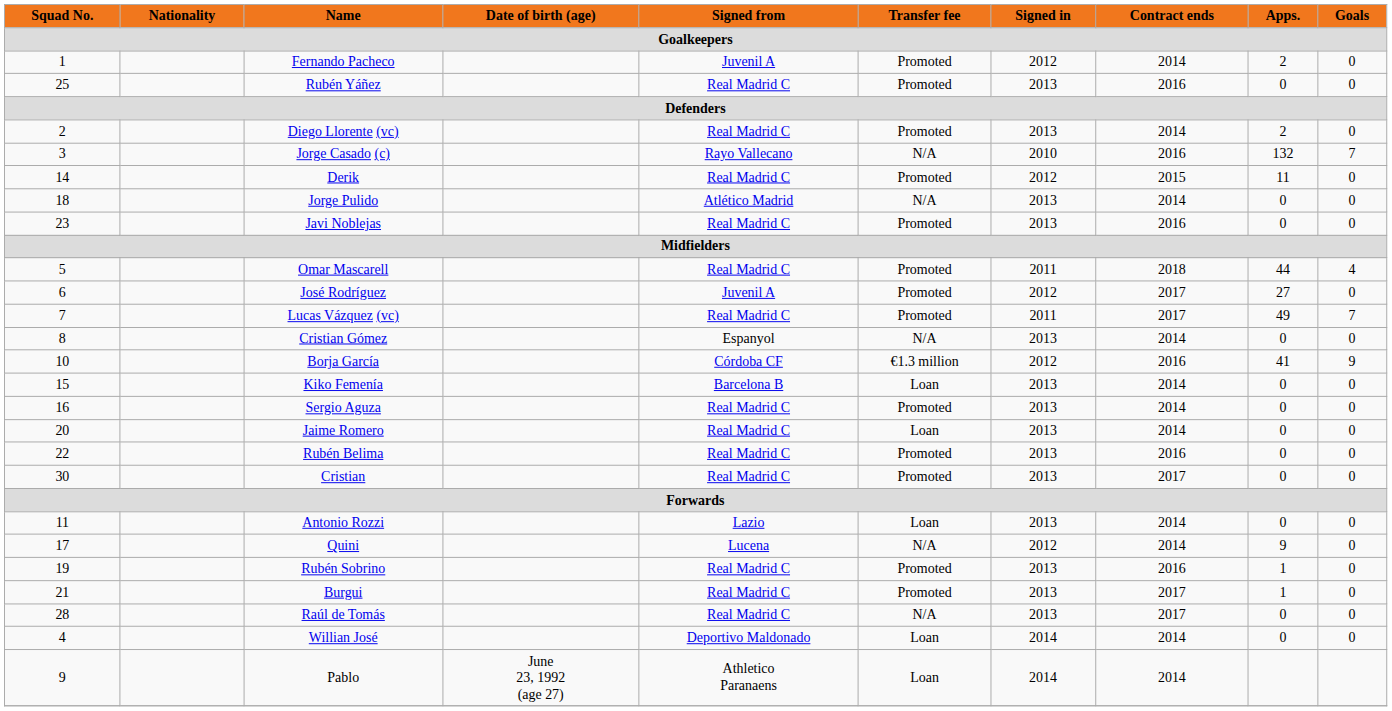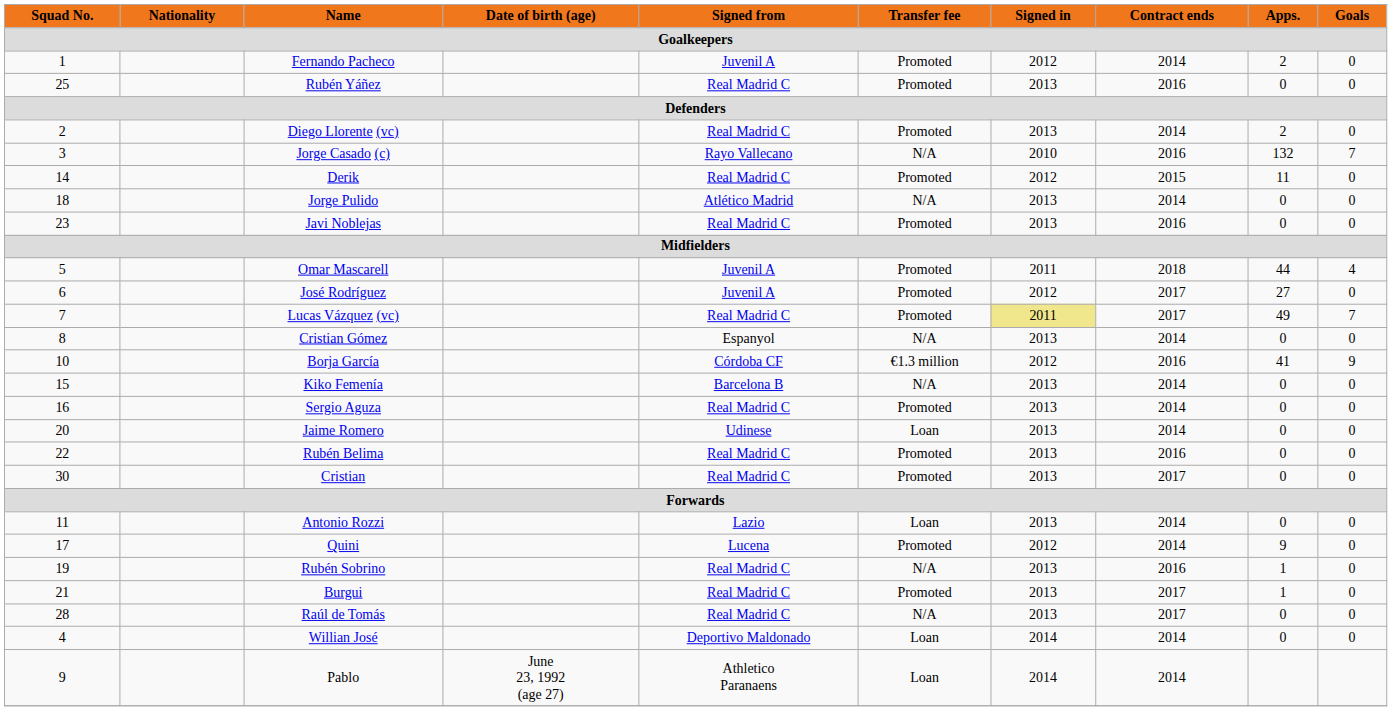 <table class="wikitable"  style="text-align:center; font-size:90%; width:90%;">
 <tr>
 <th style="background:#F1771D; color:black; text-align:center;">Squad No.</th>
 <th style="background:#F1771D; color:black; text-align:center;">Nationality</th>
 <th style="background:#F1771D; color:black; text-align:center;">Name</th>
 <th style="background:#F1771D; color:black; text-align:center;">Date of birth (age)</th>
 <th style="background:#F1771D; color:black; text-align:center;">Signed from</th>
 <th style="background:#F1771D; color:black; text-align:center;">Transfer fee</th>
 <th style="background:#F1771D; color:black; text-align:center;">Signed in</th>
 <th style="background:#F1771D; color:black; text-align:center;">Contract ends</th>
 <th style="background:#F1771D; color:black; text-align:center;">Apps.</th>
 <th style="background:#F1771D; color:black; text-align:center;">Goals</th>
 </tr>
 <tr>
 <th colspan=11  style="background:#dcdcdc; text-align:center;">Goalkeepers</th>
 </tr>
 <tr>
 <td>1</td>
 <td></td>
 <td><a href='#'>Fernando Pacheco</a></td>
 <td></td>
 <td><a href='#'>Juvenil A</a></td>
 <td>Promoted</td>
 <td>2012</td>
 <td>2014</td>
 <td>2</td>
 <td>0</td>
 </tr>
 <tr>
 <td>25</td>
 <td></td>
 <td><a href='#'>Rubén Yáñez</a></td>
 <td></td>
 <td><a href='#'>Real Madrid C</a></td>
 <td>Promoted</td>
 <td>2013</td>
 <td>2016</td>
 <td>0</td>
 <td>0</td>
 </tr>
 <tr>
 <th colspan=11  style="background:#dcdcdc; text-align:center;">Defenders</th>
 </tr>
 <tr>
 <td>2</td>
 <td></td>
 <td><a href='#'>Diego Llorente</a> <a href='#'>(vc)</a></td>
 <td></td>
 <td><a href='#'>Real Madrid C</a></td>
 <td>Promoted</td>
 <td>2013</td>
 <td>2014</td>
 <td>2</td>
 <td>0</td>
 </tr>
 <tr>
 <td>3</td>
 <td></td>
 <td><a href='#'>Jorge Casado</a> <a href='#'>(c)</a></td>
 <td></td>
 <td><a href='#'>Rayo Vallecano</a></td>
 <td>N/A</td>
 <td>2010</td>
 <td>2016</td>
 <td>132</td>
 <td>7</td>
 </tr>
 <tr>
 <td>14</td>
 <td></td>
 <td><a href='#'>Derik</a></td>
 <td></td>
 <td><a href='#'>Real Madrid C</a></td>
 <td>Promoted</td>
 <td>2012</td>
 <td>2015</td>
 <td>11</td>
 <td>0</td>
 </tr>
 <tr>
 <td>18</td>
 <td></td>
 <td><a href='#'>Jorge Pulido</a></td>
 <td></td>
 <td><a href='#'>Atlético Madrid</a></td>
 <td>N/A</td>
 <td>2013</td>
 <td>2014</td>
 <td>0</td>
 <td>0</td>
 </tr>
 <tr>
 <td>23</td>
 <td></td>
 <td><a href='#'>Javi Noblejas</a></td>
 <td></td>
 <td><a href='#'>Real Madrid C</a></td>
 <td>Promoted</td>
 <td>2013</td>
 <td>2016</td>
 <td>0</td>
 <td>0</td>
 </tr>
 <tr>
 <th colspan=11  style="background:#dcdcdc; text-align:center;">Midfielders</th>
 </tr>
 <tr>
 <td>5</td>
 <td></td>
 <td><a href='#'>Omar Mascarell</a></td>
 <td></td>
-<td><a href='#'>Real Madrid C</a></td>
+<td><a href='#'>Juvenil A</a></td>
 <td>Promoted</td>
 <td>2011</td>
 <td>2018</td>
 <td>44</td>
 <td>4</td>
 </tr>
 <tr>
 <td>6</td>
 <td></td>
 <td><a href='#'>José Rodríguez</a></td>
 <td></td>
 <td><a href='#'>Juvenil A</a></td>
 <td>Promoted</td>
 <td>2012</td>
 <td>2017</td>
 <td>27</td>
 <td>0</td>
 </tr>
 <tr>
 <td>7</td>
 <td></td>
 <td><a href='#'>Lucas Vázquez</a> <a href='#'>(vc)</a></td>
 <td></td>
 <td><a href='#'>Real Madrid C</a></td>
 <td>Promoted</td>
-<td>2011</td>
+<td style="background: khaki;">2011</td>
 <td>2017</td>
 <td>49</td>
 <td>7</td>
 </tr>
 <tr>
 <td>8</td>
 <td></td>
 <td><a href='#'>Cristian Gómez</a></td>
 <td></td>
 <td>Espanyol</td>
 <td>N/A</td>
 <td>2013</td>
 <td>2014</td>
 <td>0</td>
 <td>0</td>
 </tr>
 <tr>
 <td>10</td>
 <td></td>
 <td><a href='#'>Borja García</a></td>
 <td></td>
 <td><a href='#'>Córdoba CF</a></td>
 <td>€1.3 million</td>
 <td>2012</td>
 <td>2016</td>
 <td>41</td>
 <td>9</td>
 </tr>
 <tr>
 <td>15</td>
 <td></td>
 <td><a href='#'>Kiko Femenía</a></td>
 <td></td>
 <td><a href='#'>Barcelona B</a></td>
-<td>Loan</td>
+<td>N/A</td>
 <td>2013</td>
 <td>2014</td>
 <td>0</td>
 <td>0</td>
 </tr>
 <tr>
 <td>16</td>
 <td></td>
 <td><a href='#'>Sergio Aguza</a></td>
 <td></td>
 <td><a href='#'>Real Madrid C</a></td>
 <td>Promoted</td>
 <td>2013</td>
 <td>2014</td>
 <td>0</td>
 <td>0</td>
 </tr>
 <tr>
 <td>20</td>
 <td></td>
 <td><a href='#'>Jaime Romero</a></td>
 <td></td>
-<td><a href='#'>Real Madrid C</a></td>
+<td><a href='#'>Udinese</a></td>
 <td>Loan</td>
 <td>2013</td>
 <td>2014</td>
 <td>0</td>
 <td>0</td>
 </tr>
 <tr>
 <td>22</td>
 <td></td>
 <td><a href='#'>Rubén Belima</a></td>
 <td></td>
 <td><a href='#'>Real Madrid C</a></td>
 <td>Promoted</td>
 <td>2013</td>
 <td>2016</td>
 <td>0</td>
 <td>0</td>
 </tr>
 <tr>
 <td>30</td>
 <td></td>
 <td><a href='#'>Cristian</a></td>
 <td></td>
 <td><a href='#'>Real Madrid C</a></td>
 <td>Promoted</td>
 <td>2013</td>
 <td>2017</td>
 <td>0</td>
 <td>0</td>
 </tr>
 <tr>
 <th colspan=11  style="background:#dcdcdc; text-align:center;">Forwards</th>
 </tr>
 <tr>
 <td>11</td>
 <td></td>
 <td><a href='#'>Antonio Rozzi</a></td>
 <td></td>
 <td><a href='#'>Lazio</a></td>
 <td>Loan</td>
 <td>2013</td>
 <td>2014</td>
 <td>0</td>
 <td>0</td>
 </tr>
 <tr>
 <td>17</td>
 <td></td>
 <td><a href='#'>Quini</a></td>
 <td></td>
 <td><a href='#'>Lucena</a></td>
-<td>N/A</td>
+<td>Promoted</td>
 <td>2012</td>
 <td>2014</td>
 <td>9</td>
 <td>0</td>
 </tr>
 <tr>
 <td>19</td>
 <td></td>
 <td><a href='#'>Rubén Sobrino</a></td>
 <td></td>
 <td><a href='#'>Real Madrid C</a></td>
-<td>Promoted</td>
+<td>N/A</td>
 <td>2013</td>
 <td>2016</td>
 <td>1</td>
 <td>0</td>
 </tr>
 <tr>
 <td>21</td>
 <td></td>
 <td><a href='#'>Burgui</a></td>
 <td></td>
 <td><a href='#'>Real Madrid C</a></td>
 <td>Promoted</td>
 <td>2013</td>
 <td>2017</td>
 <td>1</td>
 <td>0</td>
 </tr>
 <tr>
 <td>28</td>
 <td></td>
 <td><a href='#'>Raúl de Tomás</a></td>
 <td></td>
 <td><a href='#'>Real Madrid C</a></td>
 <td>N/A</td>
 <td>2013</td>
 <td>2017</td>
 <td>0</td>
 <td>0</td>
 </tr>
 <tr>
 <td>4</td>
 <td></td>
 <td><a href='#'>Willian José</a></td>
 <td></td>
 <td><a href='#'>Deportivo Maldonado</a></td>
 <td>Loan</td>
 <td>2014</td>
 <td>2014</td>
 <td>0</td>
 <td>0</td>
 </tr>
 <tr>
 <td>9</td>
 <td></td>
 <td>Pablo</td>
 <td>June<br>23, 1992<br>(age 27)</td>
 <td>Athletico<br>Paranaens</td>
 <td>Loan</td>
 <td>2014</td>
 <td>2014</td>
 <td></td>
 <td></td>
 </tr>
 <tr>
 </tr>
 </table>
